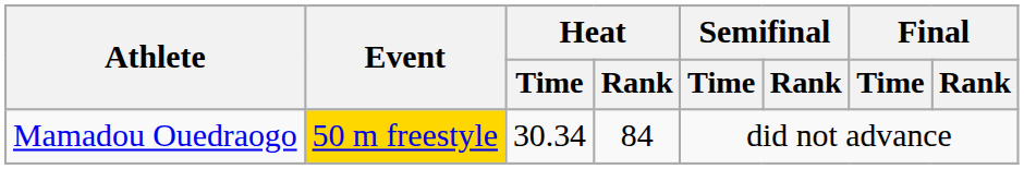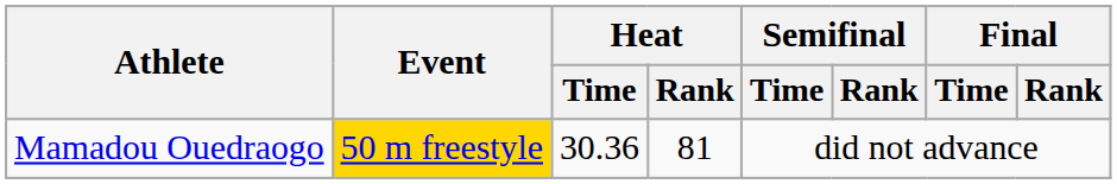 <table class=wikitable style="font-size:90%">
 <tr>
 <th rowspan="2">Athlete</th>
 <th rowspan="2">Event</th>
 <th colspan="2">Heat</th>
 <th colspan="2">Semifinal</th>
 <th colspan="2">Final</th>
 </tr>
 <tr style="font-size:95%">
 <th>Time</th>
 <th>Rank</th>
 <th>Time</th>
 <th>Rank</th>
 <th>Time</th>
 <th>Rank</th>
 </tr>
 <tr align=center>
 <td align=left><a href='#'>Mamadou Ouedraogo</a></td>
 <td align=left style="background: gold;"><a href='#'>50 m freestyle</a></td>
-<td>30.34</td>
-<td>84</td>
+<td>30.36</td>
+<td>81</td>
 <td colspan=4>did not advance</td>
 </tr>
 </table>
